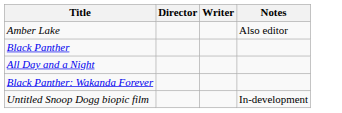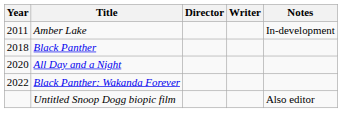 <table class="wikitable">
 <tr>
+<th>Year</th>
 <th>Title</th>
 <th>Director</th>
 <th>Writer</th>
 <th>Notes</th>
 </tr>
 <tr>
+<td>2011</td>
 <td><em>Amber Lake</em></td>
 <td></td>
 <td></td>
-<td>Also editor</td>
+<td>In-development</td>
 </tr>
 <tr>
+<td>2018</td>
 <td><em><a href='#'>Black Panther</a></em></td>
 <td></td>
 <td></td>
 <td></td>
 </tr>
 <tr>
+<td>2020</td>
 <td><em><a href='#'>All Day and a Night</a></em></td>
 <td></td>
 <td></td>
 <td></td>
 </tr>
 <tr>
+<td>2022</td>
 <td><em><a href='#'>Black Panther: Wakanda Forever</a></em></td>
 <td></td>
 <td></td>
 <td></td>
 </tr>
 <tr>
+<td></td>
 <td><em>Untitled Snoop Dogg biopic film</em></td>
 <td></td>
 <td></td>
-<td>In-development</td>
+<td>Also editor</td>
 </tr>
 </table>
